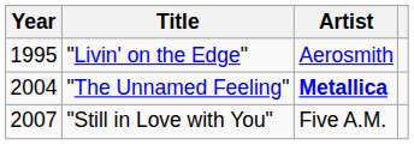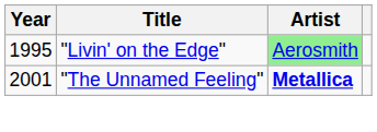 <table class="wikitable sortable">
 <tr>
 <th>Year</th>
 <th>Title</th>
 <th>Artist</th>
 <th scope="col"></th>
 </tr>
 <tr>
 <td>1995</td>
 <td>"<a href='#'>Livin' on the Edge</a>"</td>
-<td><a href='#'>Aerosmith</a></td>
+<td style="background: lightgreen;"><a href='#'>Aerosmith</a></td>
 <td></td>
 </tr>
 <tr>
-<td>2004</td>
+<td>2001</td>
 <td>"<a href='#'>The Unnamed Feeling</a>"</td>
 <td><strong><a href='#'>Metallica</a></strong></td>
 <td></td>
 </tr>
-<tr>
-<td>2007</td>
-<td>"Still in Love with You"</td>
-<td>Five A.M.</td>
-<td></td>
-</tr>
 </table>
